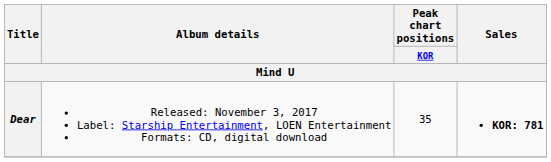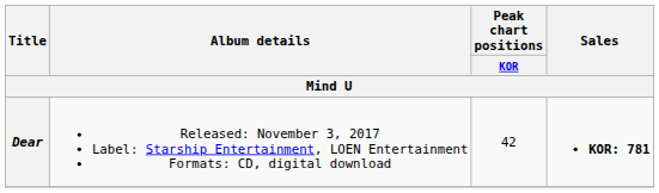 <table class="wikitable plainrowheaders" style="text-align:center;">
 <tr>
 <th scope="col" rowspan="2">Title</th>
 <th scope="col" rowspan="2">Album details</th>
 <th scope="col" colspan="1" style="width:5em;">Peak chart positions</th>
 <th scope="col" rowspan="2">Sales</th>
 </tr>
 <tr>
 <th><small><a href='#'>KOR</a></small><br></th>
 </tr>
 <tr>
 <th scope="col" colspan="5">Mind U</th>
 </tr>
 <tr>
 <th scope="row"><em>Dear</em></th>
 <td><br><ul><li>Released: November 3, 2017</li><li>Label: <a href='#'>Starship Entertainment</a>, LOEN Entertainment</li><li>Formats: CD, digital download</li></ul></td>
-<td>35</td>
+<td>42</td>
 <td><strong><br><ul><li>KOR: 781</li></ul></strong></td>
 </tr>
 <tr>
 </tr>
 </table>
